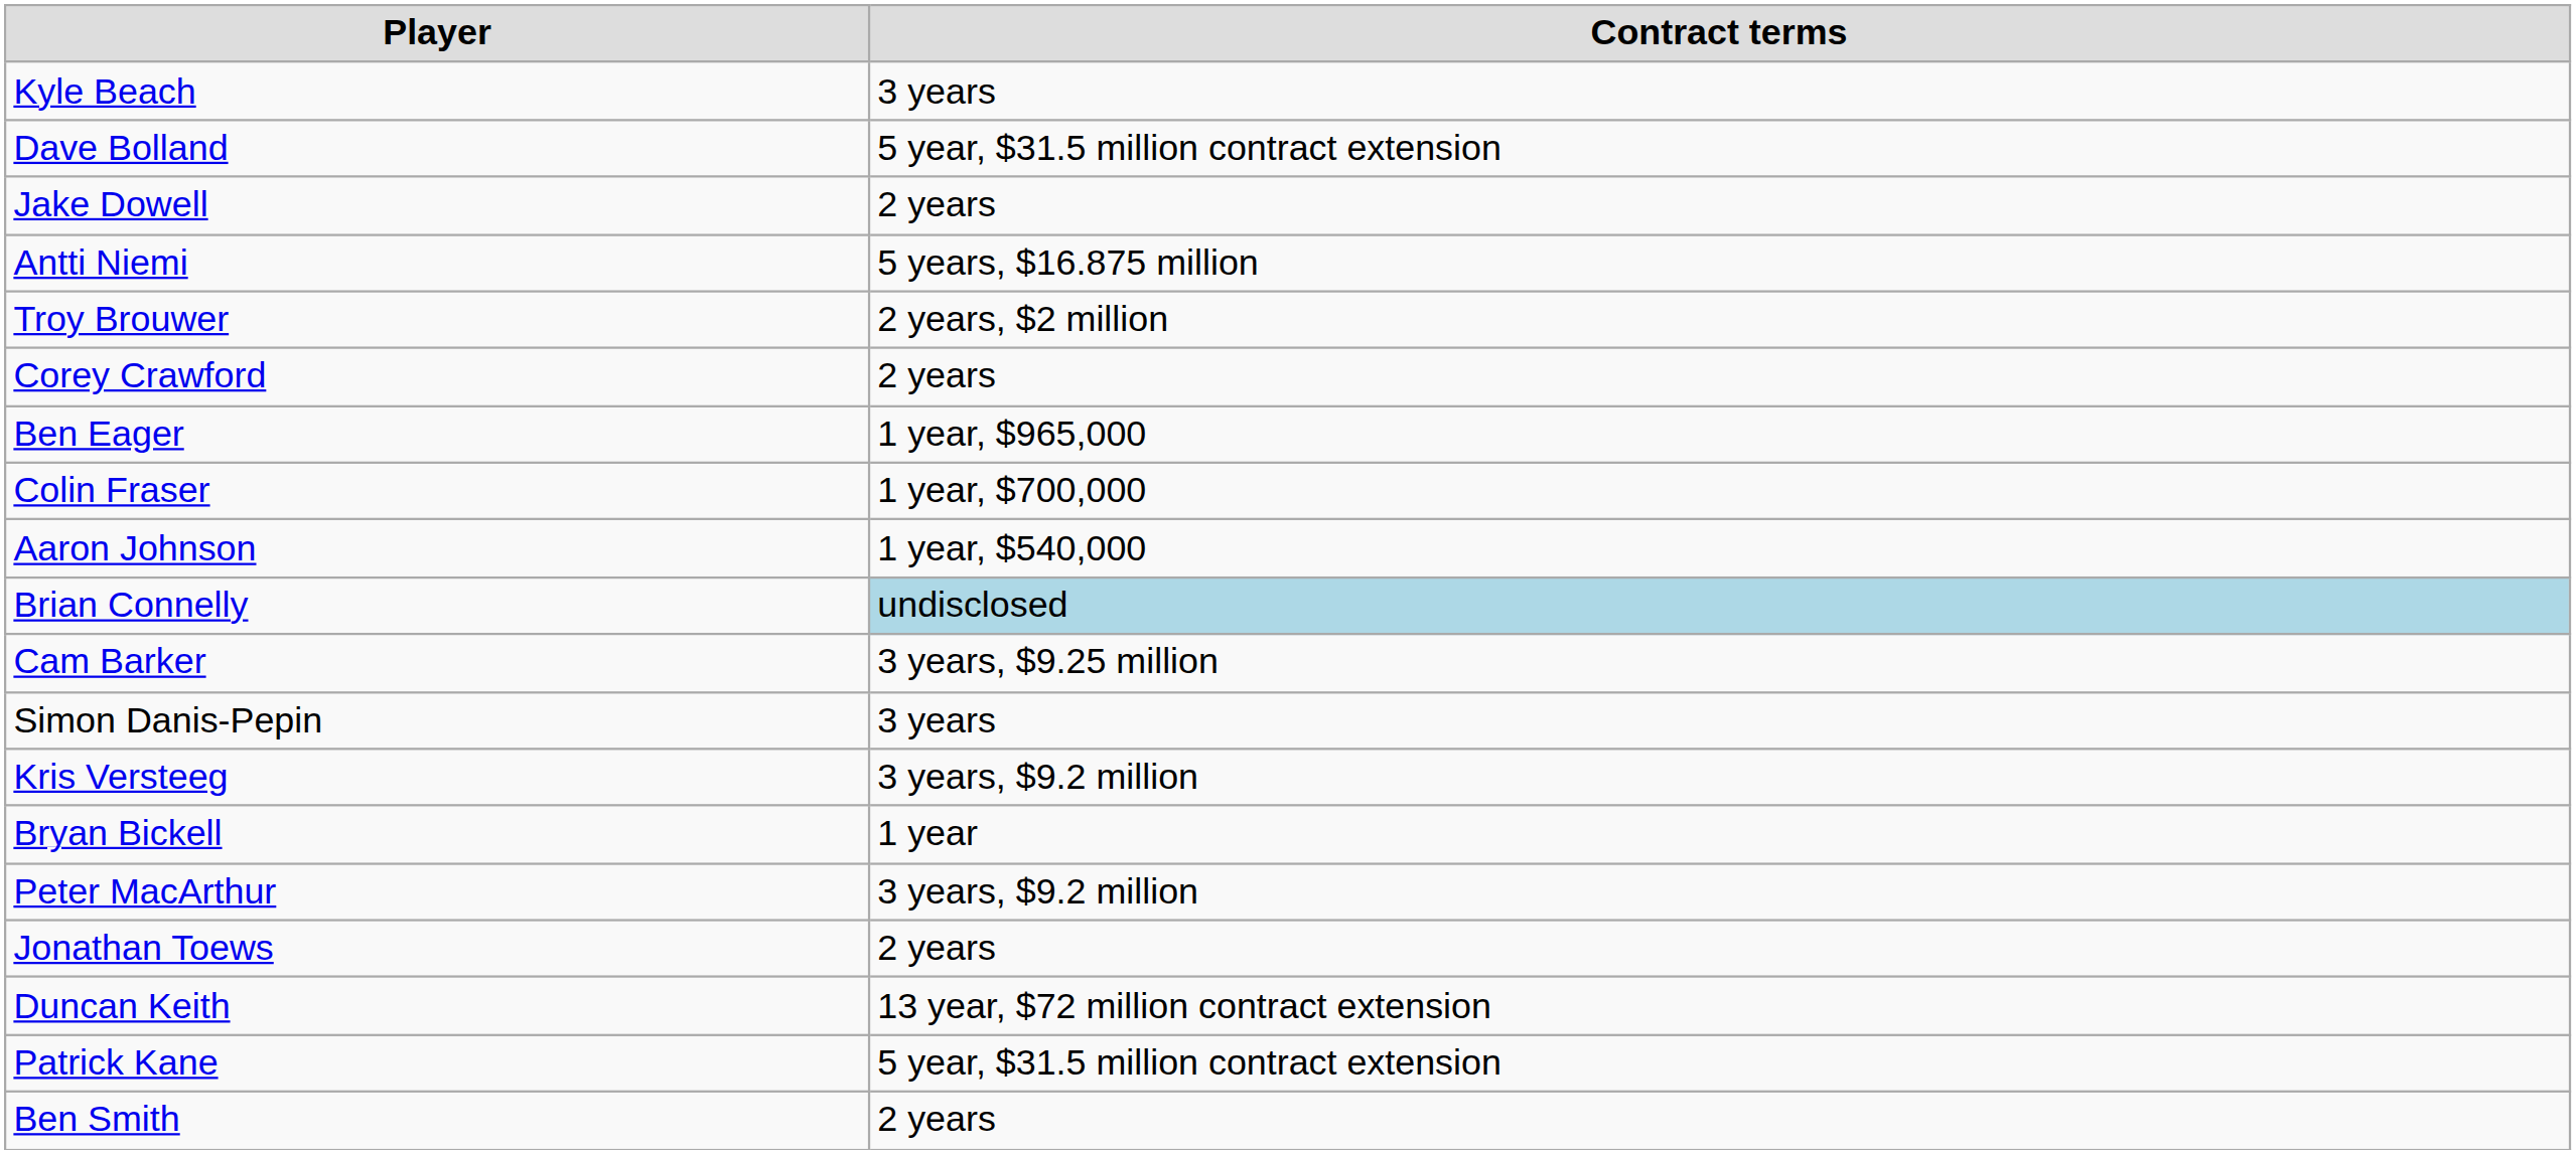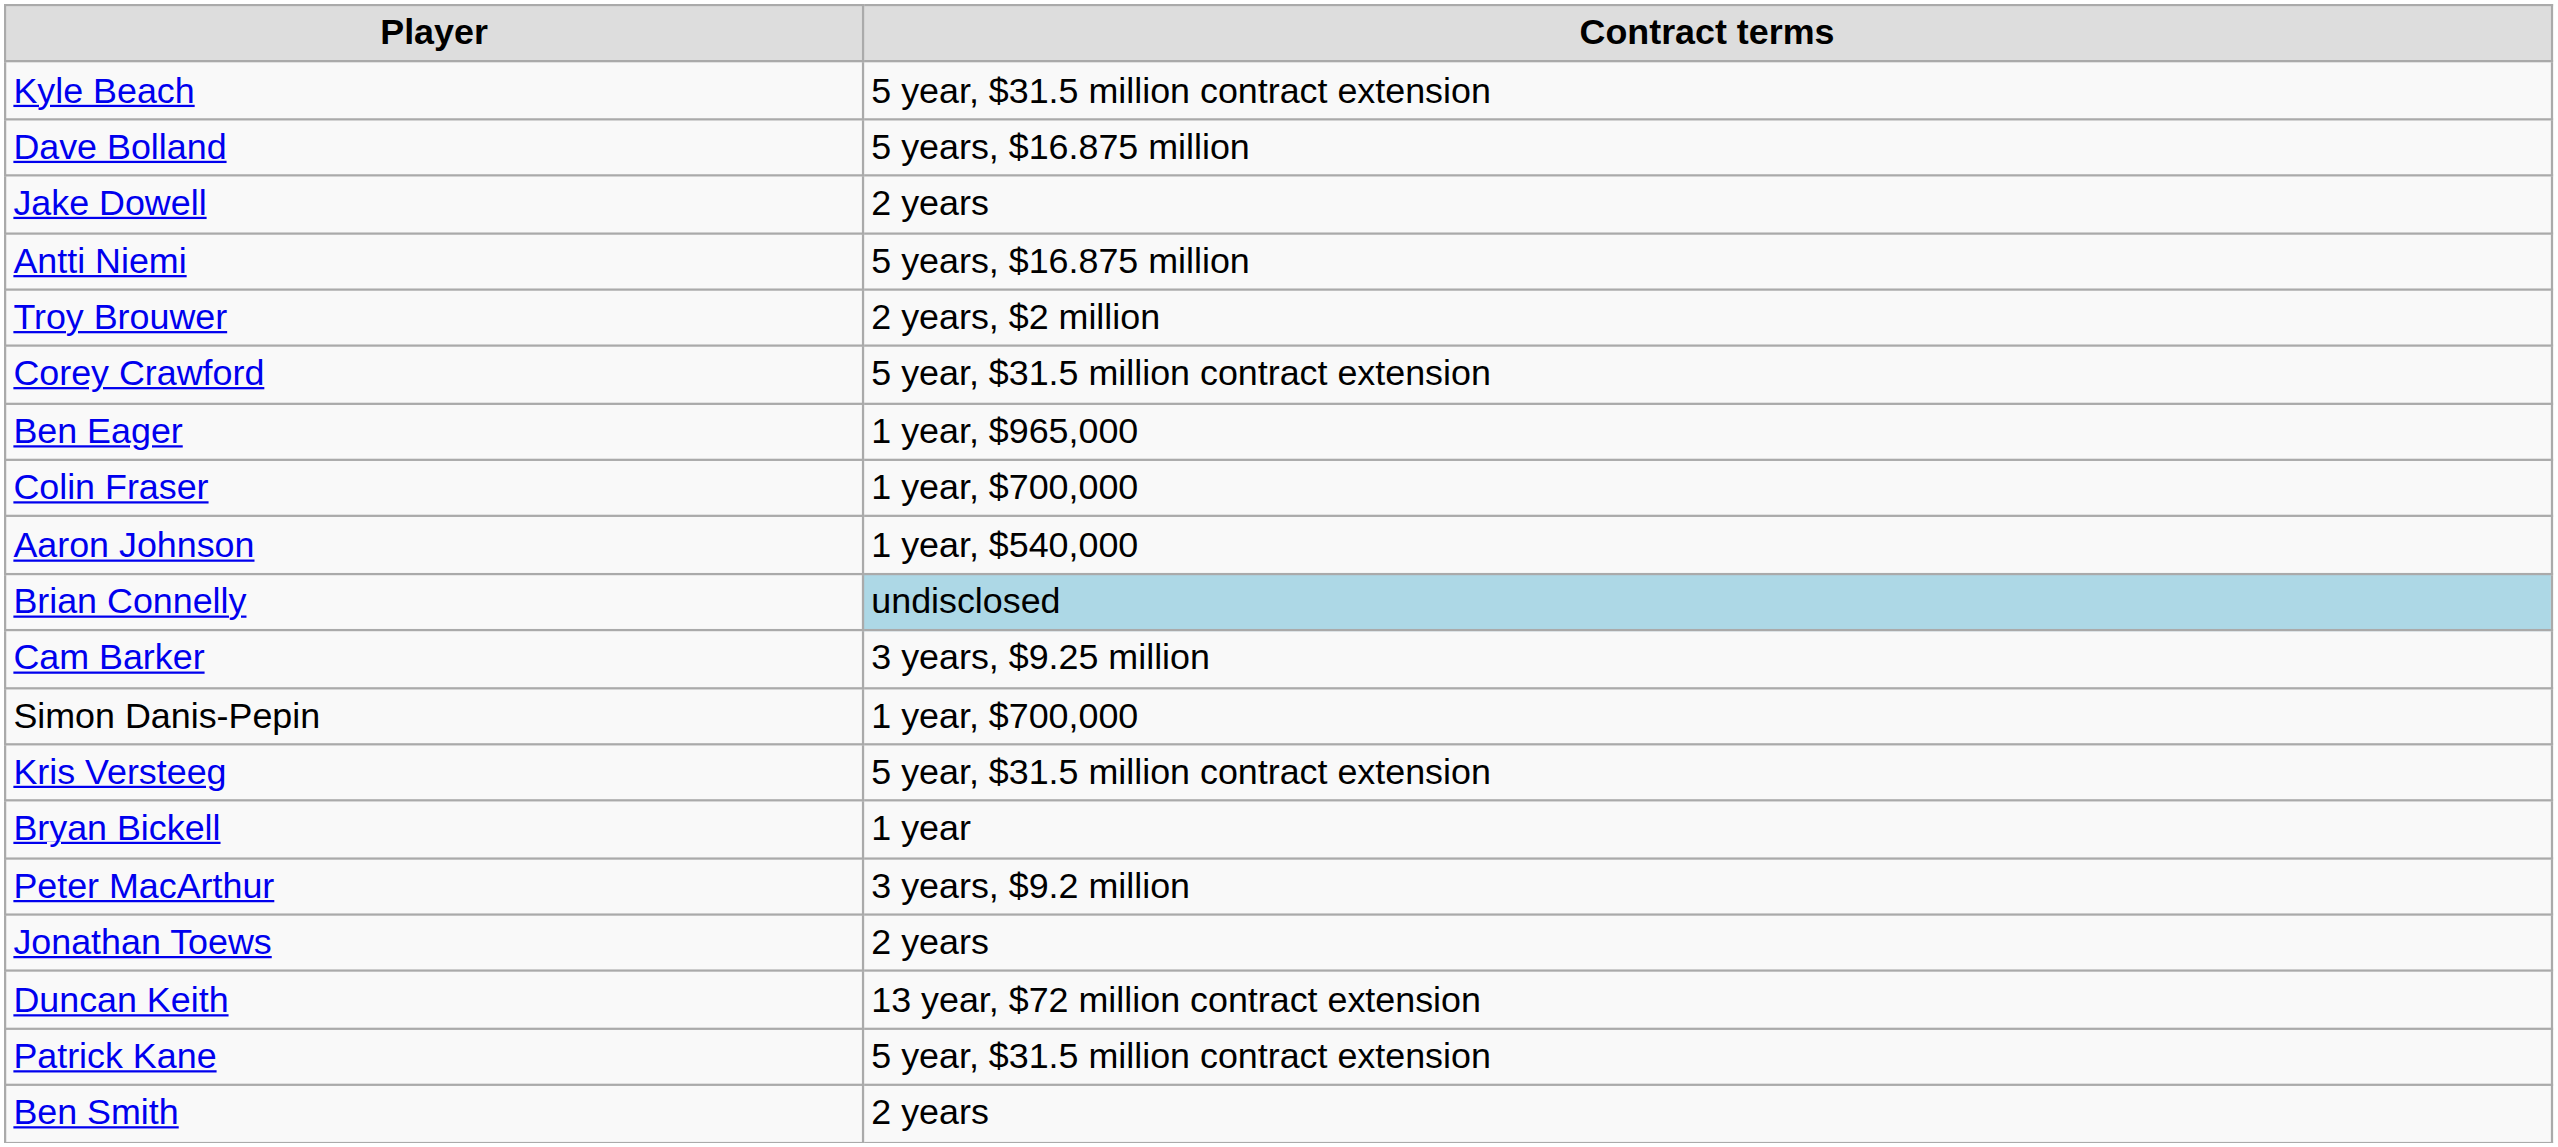 <table class="wikitable" style="width:90%;">
 <tr style="text-align:center; background:#ddd;">
 <td><strong>Player</strong></td>
 <td><strong>Contract terms</strong></td>
 </tr>
 <tr>
 <td><a href='#'>Kyle Beach</a></td>
-<td>3 years</td>
+<td>5 year, $31.5 million contract extension</td>
 </tr>
 <tr>
 <td><a href='#'>Dave Bolland</a></td>
-<td>5 year, $31.5 million contract extension</td>
+<td>5 years, $16.875 million</td>
 </tr>
 <tr>
 <td><a href='#'>Jake Dowell</a></td>
 <td>2 years</td>
 </tr>
 <tr>
 <td><a href='#'>Antti Niemi</a></td>
 <td>5 years, $16.875 million</td>
 </tr>
 <tr>
 <td><a href='#'>Troy Brouwer</a></td>
 <td>2 years, $2 million</td>
 </tr>
 <tr>
 <td><a href='#'>Corey Crawford</a></td>
-<td>2 years</td>
+<td>5 year, $31.5 million contract extension</td>
 </tr>
 <tr>
 <td><a href='#'>Ben Eager</a></td>
 <td>1 year, $965,000</td>
 </tr>
 <tr>
 <td><a href='#'>Colin Fraser</a></td>
 <td>1 year, $700,000</td>
 </tr>
 <tr>
 <td><a href='#'>Aaron Johnson</a></td>
 <td>1 year, $540,000</td>
 </tr>
 <tr>
 <td><a href='#'>Brian Connelly</a></td>
 <td style="background: lightblue;">undisclosed</td>
 </tr>
 <tr>
 <td><a href='#'>Cam Barker</a></td>
 <td>3 years, $9.25 million</td>
 </tr>
 <tr>
 <td>Simon Danis-Pepin</td>
-<td>3 years</td>
+<td>1 year, $700,000</td>
 </tr>
 <tr>
 <td><a href='#'>Kris Versteeg</a></td>
-<td>3 years, $9.2 million</td>
+<td>5 year, $31.5 million contract extension</td>
 </tr>
 <tr>
 <td><a href='#'>Bryan Bickell</a></td>
 <td>1 year</td>
 </tr>
 <tr>
 <td><a href='#'>Peter MacArthur</a></td>
 <td>3 years, $9.2 million</td>
 </tr>
 <tr>
 <td><a href='#'>Jonathan Toews</a></td>
 <td>2 years</td>
 </tr>
 <tr>
 <td><a href='#'>Duncan Keith</a></td>
 <td>13 year, $72 million contract extension</td>
 </tr>
 <tr>
 <td><a href='#'>Patrick Kane</a></td>
 <td>5 year, $31.5 million contract extension</td>
 </tr>
 <tr>
 <td><a href='#'>Ben Smith</a></td>
 <td>2 years</td>
 </tr>
 </table>
